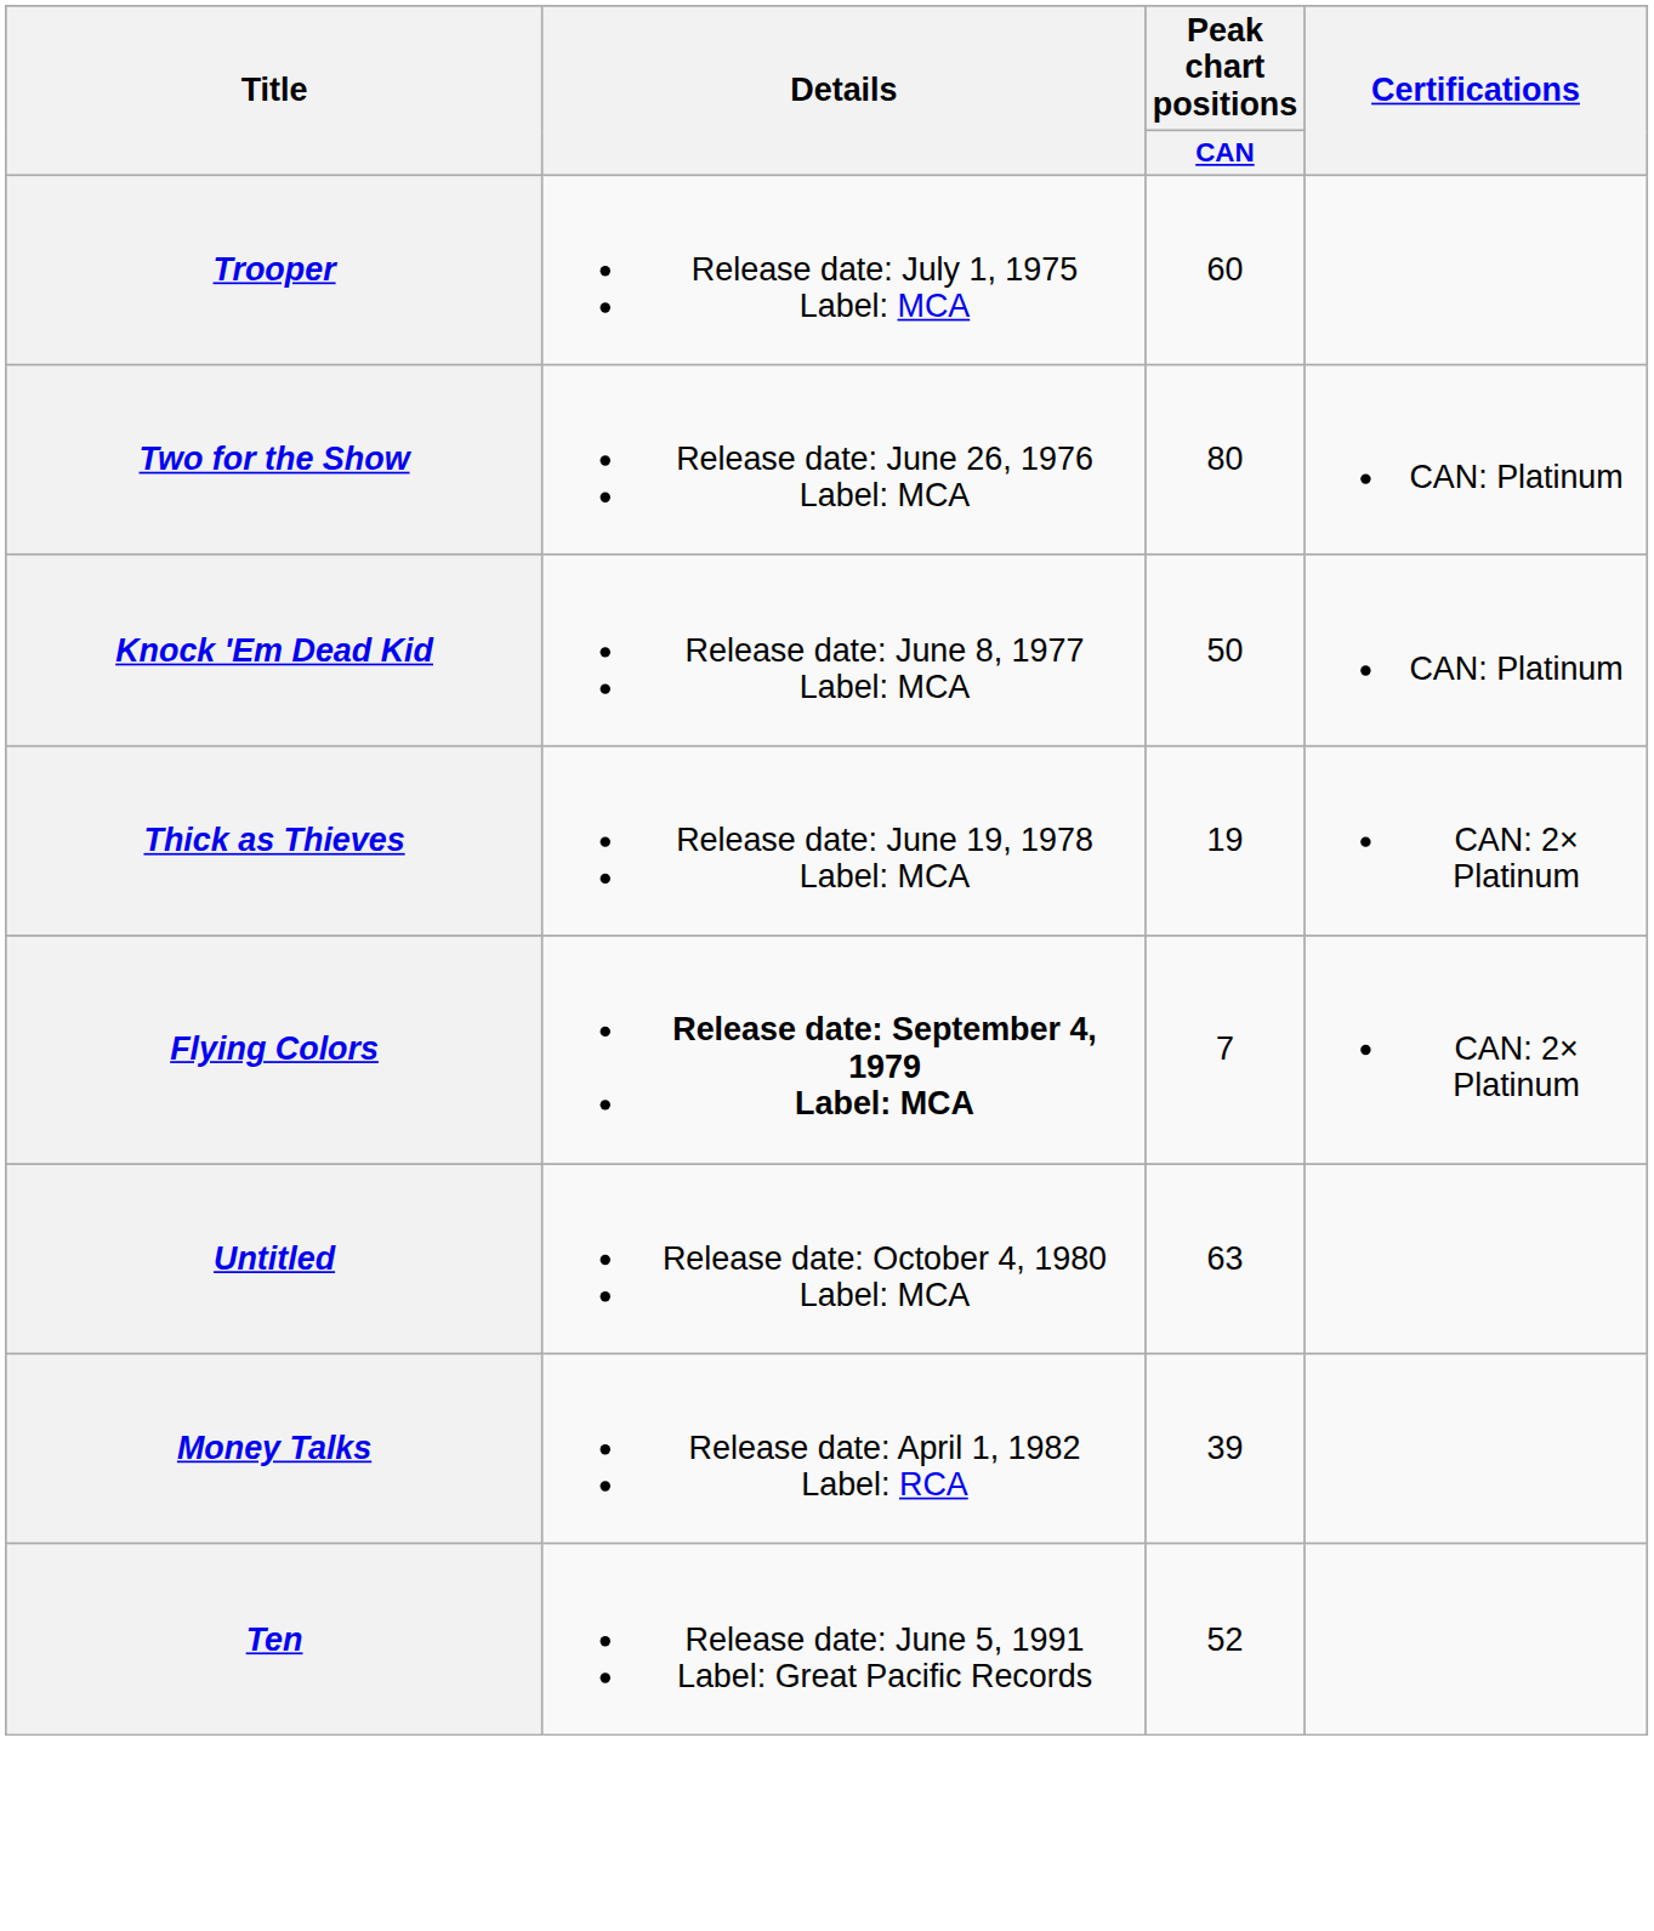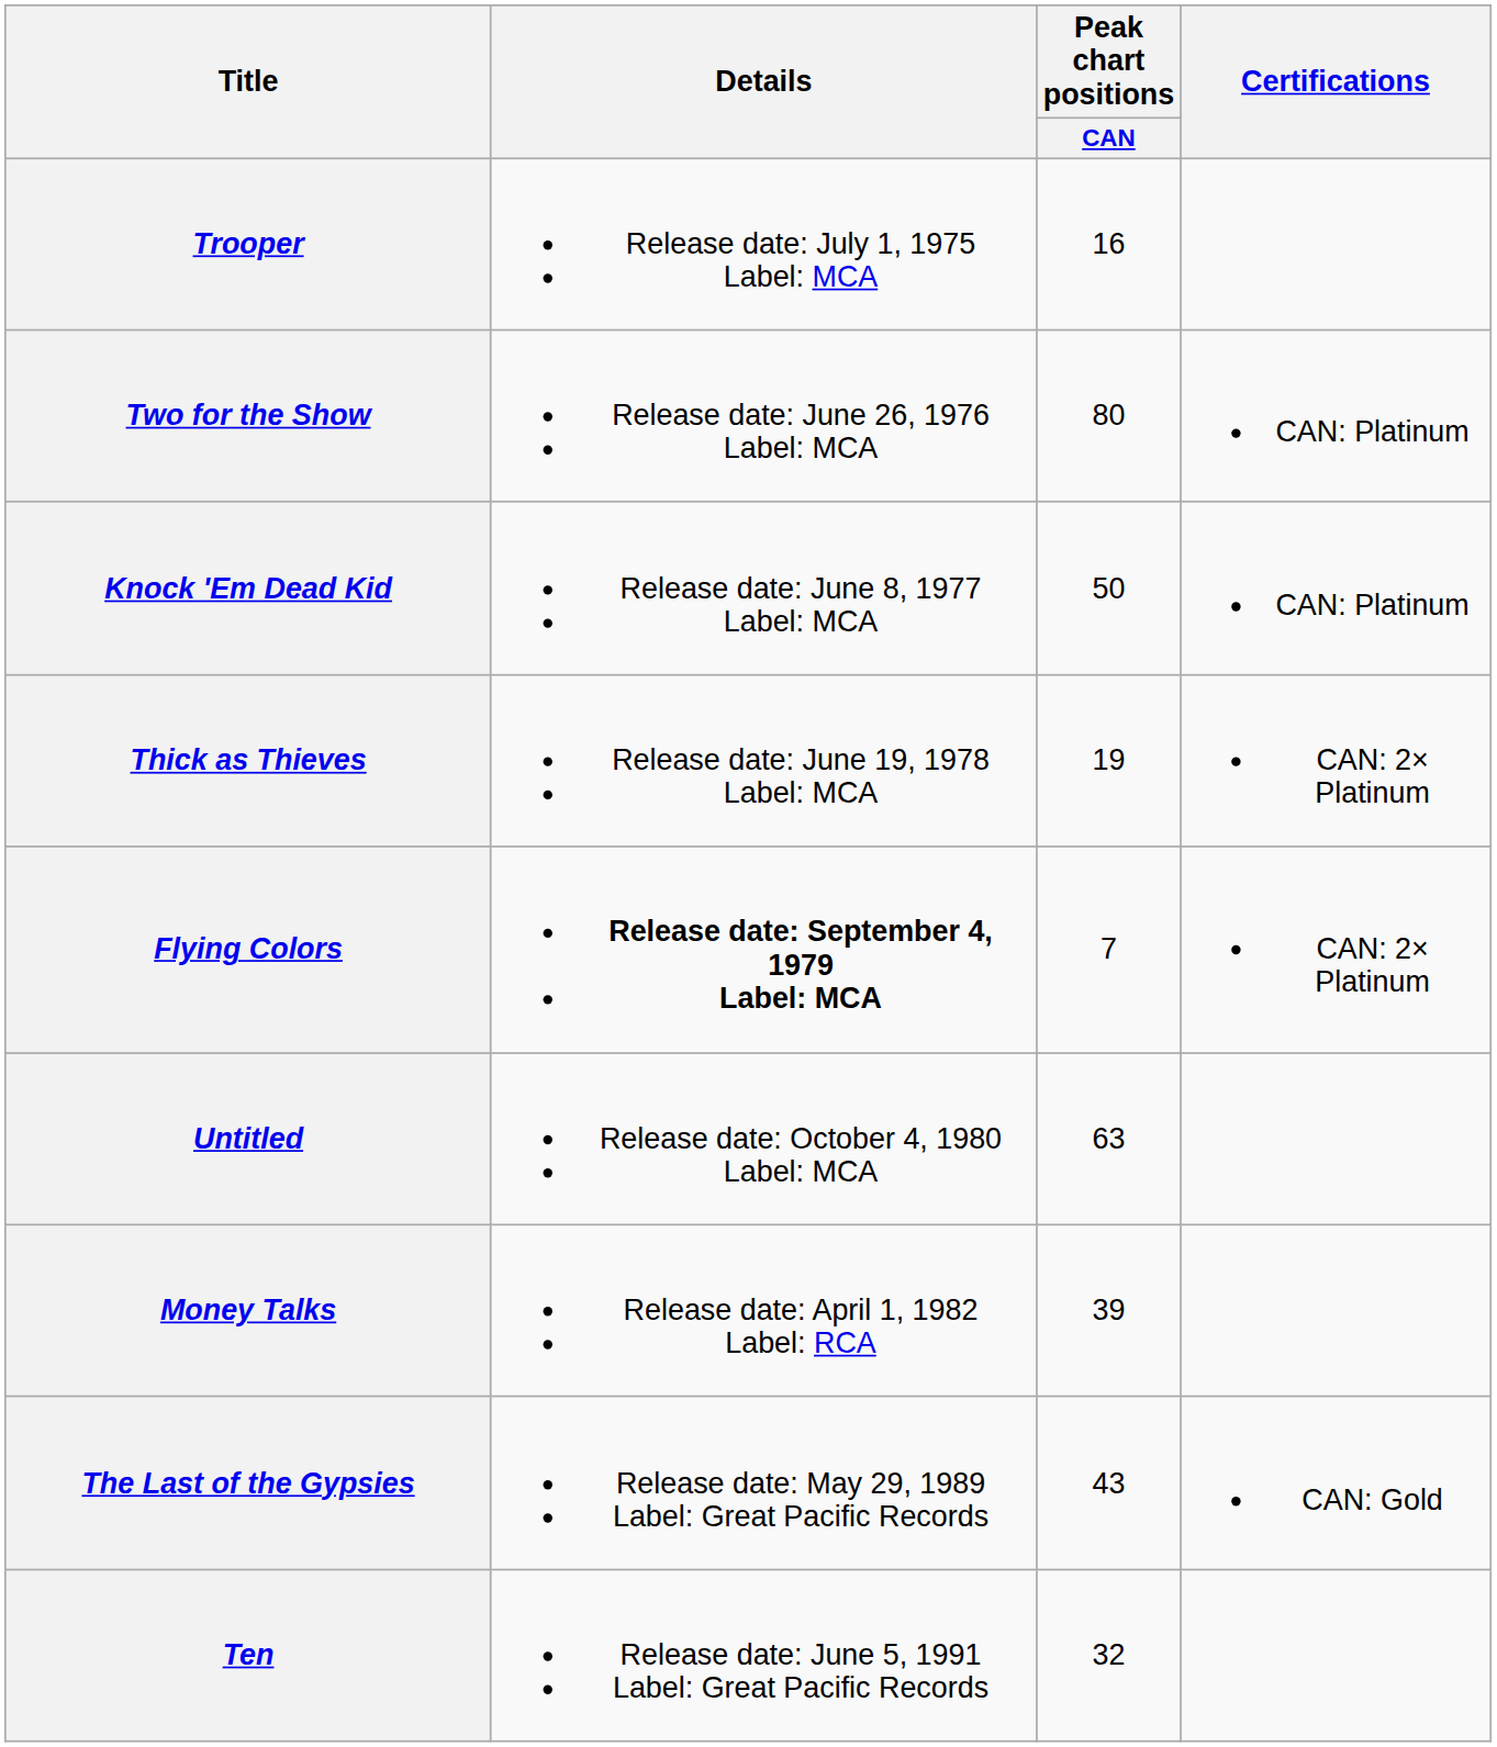 <table class="wikitable plainrowheaders" style="text-align:center;">
 <tr>
 <th rowspan="2" style="width:16em;">Title</th>
 <th rowspan="2" style="width:18em;">Details</th>
 <th>Peak chart<br>positions</th>
 <th scope="col" rowspan="2" style="width:160px;"><a href='#'>Certifications</a></th>
 </tr>
 <tr style="font-size:smaller;">
 <th style="width:45px;"><a href='#'>CAN</a></th>
 </tr>
 <tr>
 <th scope="row"><em><a href='#'>Trooper</a></em></th>
 <td><br><ul><li>Release date: July 1, 1975</li><li>Label: <a href='#'>MCA</a></li></ul></td>
-<td>60</td>
+<td>16</td>
 <td></td>
 </tr>
 <tr>
 <th scope="row"><em><a href='#'>Two for the Show</a></em></th>
 <td><br><ul><li>Release date: June 26, 1976</li><li>Label: MCA</li></ul></td>
 <td>80</td>
 <td><br><ul><li>CAN: Platinum</li></ul></td>
 </tr>
 <tr>
 <th scope="row"><em><a href='#'>Knock 'Em Dead Kid</a></em></th>
 <td><br><ul><li>Release date: June 8, 1977</li><li>Label: MCA</li></ul></td>
 <td>50</td>
 <td><br><ul><li>CAN: Platinum</li></ul></td>
 </tr>
 <tr>
 <th scope="row"><em><a href='#'>Thick as Thieves</a></em></th>
 <td><br><ul><li>Release date: June 19, 1978</li><li>Label: MCA</li></ul></td>
 <td>19</td>
 <td><br><ul><li>CAN: 2× Platinum</li></ul></td>
 </tr>
 <tr>
 <th scope="row"><em><a href='#'>Flying Colors</a></em></th>
 <td><strong><br><ul><li>Release date: September 4, 1979</li><li>Label: MCA</li></ul></strong></td>
 <td>7</td>
 <td><br><ul><li>CAN: 2× Platinum</li></ul></td>
 </tr>
 <tr>
 <th scope="row"><em><a href='#'>Untitled</a></em></th>
 <td><br><ul><li>Release date: October 4, 1980</li><li>Label: MCA</li></ul></td>
 <td>63</td>
 <td></td>
 </tr>
 <tr>
 <th scope="row"><em><a href='#'>Money Talks</a></em></th>
 <td><br><ul><li>Release date: April 1, 1982</li><li>Label: <a href='#'>RCA</a></li></ul></td>
 <td>39</td>
 <td></td>
 </tr>
 <tr>
+<th scope="row"><em><a href='#'>The Last of the Gypsies</a></em></th>
+<td><br><ul><li>Release date: May 29, 1989</li><li>Label: Great Pacific Records</li></ul></td>
+<td>43</td>
+<td><br><ul><li>CAN: Gold</li></ul></td>
+</tr>
+<tr>
 <th scope="row"><em><a href='#'>Ten</a></em></th>
 <td><br><ul><li>Release date: June 5, 1991</li><li>Label: Great Pacific Records</li></ul></td>
-<td>52</td>
+<td>32</td>
 <td></td>
 </tr>
 </table>
